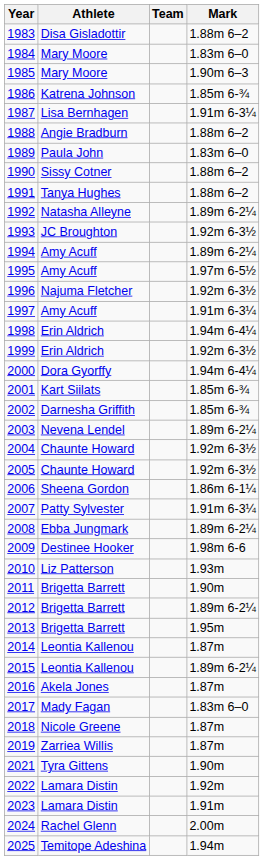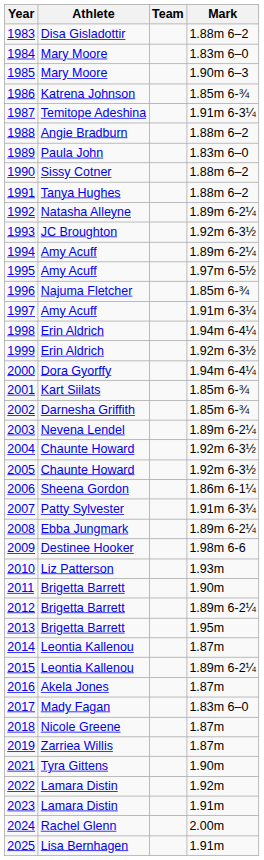 <table class="wikitable sortable">
 <tr>
 <th>Year</th>
 <th>Athlete</th>
 <th>Team</th>
 <th>Mark</th>
 </tr>
 <tr>
 <td><a href='#'>1983</a></td>
 <td><a href='#'>Disa Gisladottir</a></td>
 <td></td>
 <td>1.88m 6–2</td>
 </tr>
 <tr>
 <td><a href='#'>1984</a></td>
 <td><a href='#'>Mary Moore</a></td>
 <td></td>
 <td>1.83m 6–0</td>
 </tr>
 <tr>
 <td><a href='#'>1985</a></td>
 <td><a href='#'>Mary Moore</a></td>
 <td></td>
 <td>1.90m 6–3</td>
 </tr>
 <tr>
 <td><a href='#'>1986</a></td>
 <td><a href='#'>Katrena Johnson</a></td>
 <td></td>
 <td>1.85m 6-¾</td>
 </tr>
 <tr>
 <td><a href='#'>1987</a></td>
-<td><a href='#'>Lisa Bernhagen</a></td>
+<td><a href='#'>Temitope Adeshina</a></td>
 <td></td>
 <td>1.91m 6-3¼</td>
 </tr>
 <tr>
 <td><a href='#'>1988</a></td>
 <td><a href='#'>Angie Bradburn</a></td>
 <td></td>
 <td>1.88m 6–2</td>
 </tr>
 <tr>
 <td><a href='#'>1989</a></td>
 <td><a href='#'>Paula John</a></td>
 <td></td>
 <td>1.83m 6–0</td>
 </tr>
 <tr>
 <td><a href='#'>1990</a></td>
 <td><a href='#'>Sissy Cotner</a></td>
 <td></td>
 <td>1.88m 6–2</td>
 </tr>
 <tr>
 <td><a href='#'>1991</a></td>
 <td><a href='#'>Tanya Hughes</a></td>
 <td></td>
 <td>1.88m 6–2</td>
 </tr>
 <tr>
 <td><a href='#'>1992</a></td>
 <td><a href='#'>Natasha Alleyne</a></td>
 <td></td>
 <td>1.89m 6-2¼</td>
 </tr>
 <tr>
 <td><a href='#'>1993</a></td>
 <td><a href='#'>JC Broughton</a></td>
 <td></td>
 <td>1.92m 6-3½</td>
 </tr>
 <tr>
 <td><a href='#'>1994</a></td>
 <td><a href='#'>Amy Acuff</a></td>
 <td></td>
 <td>1.89m 6-2¼</td>
 </tr>
 <tr>
 <td><a href='#'>1995</a></td>
 <td><a href='#'>Amy Acuff</a></td>
 <td></td>
 <td>1.97m 6-5½</td>
 </tr>
 <tr>
 <td><a href='#'>1996</a></td>
 <td><a href='#'>Najuma Fletcher</a></td>
 <td></td>
-<td>1.92m 6-3½</td>
+<td>1.85m 6-¾</td>
 </tr>
 <tr>
 <td><a href='#'>1997</a></td>
 <td><a href='#'>Amy Acuff</a></td>
 <td></td>
 <td>1.91m 6-3¼</td>
 </tr>
 <tr>
 <td><a href='#'>1998</a></td>
 <td><a href='#'>Erin Aldrich</a></td>
 <td></td>
 <td>1.94m 6-4¼</td>
 </tr>
 <tr>
 <td><a href='#'>1999</a></td>
 <td><a href='#'>Erin Aldrich</a></td>
 <td></td>
 <td>1.92m 6-3½</td>
 </tr>
 <tr>
 <td><a href='#'>2000</a></td>
 <td><a href='#'>Dora Gyorffy</a></td>
 <td></td>
 <td>1.94m 6-4¼</td>
 </tr>
 <tr>
 <td><a href='#'>2001</a></td>
 <td><a href='#'>Kart Siilats</a></td>
 <td></td>
 <td>1.85m 6-¾</td>
 </tr>
 <tr>
 <td><a href='#'>2002</a></td>
 <td><a href='#'>Darnesha Griffith</a></td>
 <td></td>
 <td>1.85m 6-¾</td>
 </tr>
 <tr>
 <td><a href='#'>2003</a></td>
 <td><a href='#'>Nevena Lendel</a></td>
 <td></td>
 <td>1.89m 6-2¼</td>
 </tr>
 <tr>
 <td><a href='#'>2004</a></td>
 <td><a href='#'>Chaunte Howard</a></td>
 <td></td>
 <td>1.92m 6-3½</td>
 </tr>
 <tr>
 <td><a href='#'>2005</a></td>
 <td><a href='#'>Chaunte Howard</a></td>
 <td></td>
 <td>1.92m 6-3½</td>
 </tr>
 <tr>
 <td><a href='#'>2006</a></td>
 <td><a href='#'>Sheena Gordon</a></td>
 <td></td>
 <td>1.86m 6-1¼</td>
 </tr>
 <tr>
 <td><a href='#'>2007</a></td>
 <td><a href='#'>Patty Sylvester</a></td>
 <td></td>
 <td>1.91m 6-3¼</td>
 </tr>
 <tr>
 <td><a href='#'>2008</a></td>
 <td><a href='#'>Ebba Jungmark</a></td>
 <td></td>
 <td>1.89m 6-2¼</td>
 </tr>
 <tr>
 <td><a href='#'>2009</a></td>
 <td><a href='#'>Destinee Hooker</a></td>
 <td></td>
 <td>1.98m 6-6</td>
 </tr>
 <tr>
 <td><a href='#'>2010</a></td>
 <td><a href='#'>Liz Patterson</a></td>
 <td></td>
 <td>1.93m</td>
 </tr>
 <tr>
 <td><a href='#'>2011</a></td>
 <td><a href='#'>Brigetta Barrett</a></td>
 <td></td>
 <td>1.90m</td>
 </tr>
 <tr>
 <td><a href='#'>2012</a></td>
 <td><a href='#'>Brigetta Barrett</a></td>
 <td></td>
 <td>1.89m 6-2¼</td>
 </tr>
 <tr>
 <td><a href='#'>2013</a></td>
 <td><a href='#'>Brigetta Barrett</a></td>
 <td></td>
 <td>1.95m</td>
 </tr>
 <tr>
 <td><a href='#'>2014</a></td>
 <td><a href='#'>Leontia Kallenou</a></td>
 <td></td>
 <td>1.87m </td>
 </tr>
 <tr>
 <td><a href='#'>2015</a></td>
 <td><a href='#'>Leontia Kallenou</a></td>
 <td></td>
 <td>1.89m 6-2¼</td>
 </tr>
 <tr>
 <td><a href='#'>2016</a></td>
 <td><a href='#'>Akela Jones</a></td>
 <td></td>
 <td>1.87m</td>
 </tr>
 <tr>
 <td><a href='#'>2017</a></td>
 <td><a href='#'>Mady Fagan</a></td>
 <td></td>
 <td>1.83m 6–0</td>
 </tr>
 <tr>
 <td><a href='#'>2018</a></td>
 <td><a href='#'>Nicole Greene</a></td>
 <td></td>
 <td>1.87m</td>
 </tr>
 <tr>
 <td><a href='#'>2019</a></td>
 <td><a href='#'>Zarriea Willis</a></td>
 <td></td>
 <td>1.87m</td>
 </tr>
 <tr>
 <td><a href='#'>2021</a></td>
 <td><a href='#'>Tyra Gittens</a></td>
 <td></td>
 <td>1.90m</td>
 </tr>
 <tr>
 <td><a href='#'>2022</a></td>
 <td><a href='#'>Lamara Distin</a></td>
 <td></td>
 <td>1.92m</td>
 </tr>
 <tr>
 <td><a href='#'>2023</a></td>
 <td><a href='#'>Lamara Distin</a></td>
 <td></td>
 <td>1.91m </td>
 </tr>
 <tr>
 <td><a href='#'>2024</a></td>
 <td><a href='#'>Rachel Glenn</a></td>
 <td></td>
 <td>2.00m</td>
 </tr>
 <tr>
 <td><a href='#'>2025</a></td>
-<td><a href='#'>Temitope Adeshina</a></td>
+<td><a href='#'>Lisa Bernhagen</a></td>
 <td></td>
-<td>1.94m</td>
+<td>1.91m </td>
 </tr>
 </table>
